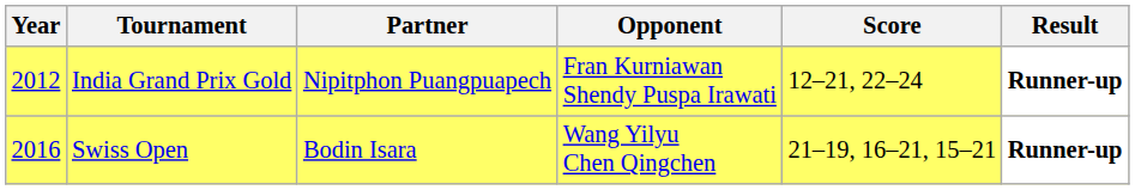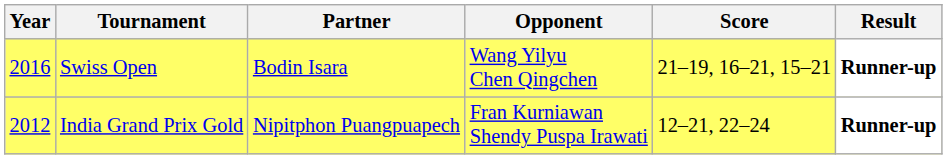 <table class="sortable wikitable" style="font-size: 90%;">
 <tr>
 <th>Year</th>
 <th>Tournament</th>
 <th>Partner</th>
 <th>Opponent</th>
 <th>Score</th>
 <th>Result</th>
 </tr>
 <tr style="background:#FFFF67">
+<td align="center"><a href='#'>2016</a></td>
+<td align="left"><a href='#'>Swiss Open</a></td>
+<td align="left"> <a href='#'>Bodin Isara</a></td>
+<td align="left"> <a href='#'>Wang Yilyu</a><br> <a href='#'>Chen Qingchen</a></td>
+<td align="left">21–19, 16–21, 15–21</td>
+<td style="text-align:left; background:white"> <strong>Runner-up</strong></td>
+</tr>
+<tr style="background:#FFFF67">
 <td align="center"><a href='#'>2012</a></td>
 <td align="left"><a href='#'>India Grand Prix Gold</a></td>
 <td align="left"> <a href='#'>Nipitphon Puangpuapech</a></td>
 <td align="left"> <a href='#'>Fran Kurniawan</a><br> <a href='#'>Shendy Puspa Irawati</a></td>
 <td align="left">12–21, 22–24</td>
 <td style="text-align:left; background:white"> <strong>Runner-up</strong></td>
 </tr>
-<tr style="background:#FFFF67">
-<td align="center"><a href='#'>2016</a></td>
-<td align="left"><a href='#'>Swiss Open</a></td>
-<td align="left"> <a href='#'>Bodin Isara</a></td>
-<td align="left"> <a href='#'>Wang Yilyu</a><br> <a href='#'>Chen Qingchen</a></td>
-<td align="left">21–19, 16–21, 15–21</td>
-<td style="text-align:left; background:white"> <strong>Runner-up</strong></td>
-</tr>
 </table>
